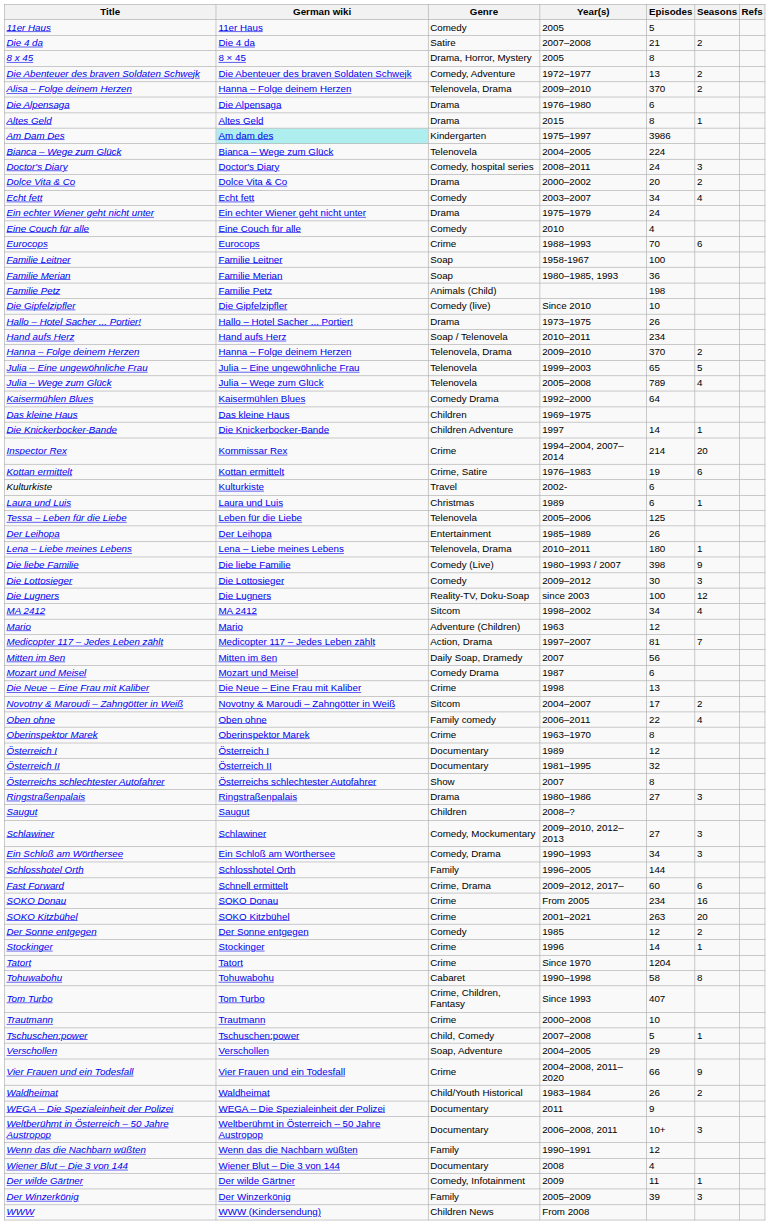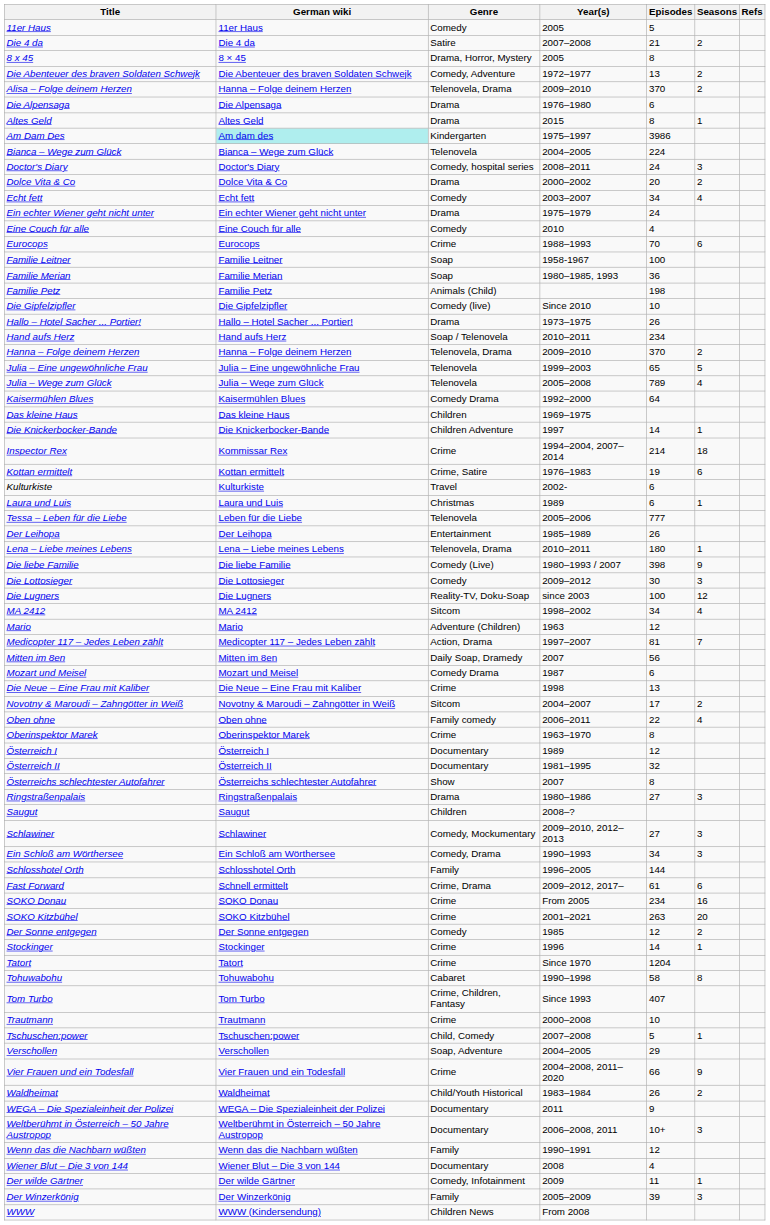 <table class="wikitable sortable">
 <tr>
 <th>Title</th>
 <th>German wiki</th>
 <th>Genre</th>
 <th>Year(s)</th>
 <th>Episodes</th>
 <th>Seasons</th>
 <th>Refs</th>
 </tr>
 <tr>
 <td><em><a href='#'>11er Haus</a></em></td>
 <td><a href='#'>11er Haus</a></td>
 <td>Comedy</td>
 <td>2005</td>
 <td>5</td>
 <td></td>
 <td></td>
 </tr>
 <tr>
 <td><em><a href='#'>Die 4 da</a></em></td>
 <td><a href='#'>Die 4 da</a></td>
 <td>Satire</td>
 <td>2007–2008</td>
 <td>21</td>
 <td>2</td>
 <td></td>
 </tr>
 <tr>
 <td><em><a href='#'>8 x 45</a></em></td>
 <td><a href='#'>8 × 45</a></td>
 <td>Drama, Horror, Mystery</td>
 <td>2005</td>
 <td>8</td>
 <td></td>
 <td></td>
 </tr>
 <tr>
 <td><em><a href='#'>Die Abenteuer des braven Soldaten Schwejk</a></em></td>
 <td><a href='#'>Die Abenteuer des braven Soldaten Schwejk</a></td>
 <td>Comedy, Adventure</td>
 <td>1972–1977</td>
 <td>13</td>
 <td>2</td>
 <td></td>
 </tr>
 <tr>
 <td><em><a href='#'>Alisa – Folge deinem Herzen</a></em></td>
 <td><a href='#'>Hanna – Folge deinem Herzen</a></td>
 <td>Telenovela, Drama</td>
 <td>2009–2010</td>
 <td>370</td>
 <td>2</td>
 <td></td>
 </tr>
 <tr>
 <td><em><a href='#'>Die Alpensaga</a></em></td>
 <td><a href='#'>Die Alpensaga</a></td>
 <td>Drama</td>
 <td>1976–1980</td>
 <td>6</td>
 <td></td>
 <td></td>
 </tr>
 <tr>
 <td><em><a href='#'>Altes Geld</a></em></td>
 <td><a href='#'>Altes Geld</a></td>
 <td>Drama</td>
 <td>2015</td>
 <td>8</td>
 <td>1</td>
 <td></td>
 </tr>
 <tr>
 <td><em><a href='#'>Am Dam Des</a></em></td>
 <td style="background: paleturquoise;"><a href='#'>Am dam des</a></td>
 <td>Kindergarten</td>
 <td>1975–1997</td>
 <td>3986</td>
 <td></td>
 <td></td>
 </tr>
 <tr>
 <td><em><a href='#'>Bianca – Wege zum Glück</a></em></td>
 <td><a href='#'>Bianca – Wege zum Glück</a></td>
 <td>Telenovela</td>
 <td>2004–2005</td>
 <td>224</td>
 <td></td>
 <td></td>
 </tr>
 <tr>
 <td><em><a href='#'>Doctor's Diary</a></em></td>
 <td><a href='#'>Doctor's Diary</a></td>
 <td>Comedy, hospital series</td>
 <td>2008–2011</td>
 <td>24</td>
 <td>3</td>
 <td></td>
 </tr>
 <tr>
 <td><em><a href='#'>Dolce Vita & Co</a></em></td>
 <td><a href='#'>Dolce Vita & Co</a></td>
 <td>Drama</td>
 <td>2000–2002</td>
 <td>20</td>
 <td>2</td>
 <td></td>
 </tr>
 <tr>
 <td><em><a href='#'>Echt fett</a></em></td>
 <td><a href='#'>Echt fett</a></td>
 <td>Comedy</td>
 <td>2003–2007</td>
 <td>34</td>
 <td>4</td>
 <td></td>
 </tr>
 <tr>
 <td><em><a href='#'>Ein echter Wiener geht nicht unter</a></em></td>
 <td><a href='#'>Ein echter Wiener geht nicht unter</a></td>
 <td>Drama</td>
 <td>1975–1979</td>
 <td>24</td>
 <td></td>
 <td></td>
 </tr>
 <tr>
 <td><em><a href='#'>Eine Couch für alle</a></em></td>
 <td><a href='#'>Eine Couch für alle</a></td>
 <td>Comedy</td>
 <td>2010</td>
 <td>4</td>
 <td></td>
 </tr>
 <tr>
 <td><em><a href='#'>Eurocops</a></em></td>
 <td><a href='#'>Eurocops</a></td>
 <td>Crime</td>
 <td>1988–1993</td>
 <td>70</td>
 <td>6</td>
 <td></td>
 </tr>
 <tr>
 <td><em><a href='#'>Familie Leitner</a></em></td>
 <td><a href='#'>Familie Leitner</a></td>
 <td>Soap</td>
 <td>1958-1967</td>
 <td>100</td>
 <td></td>
 <td></td>
 </tr>
 <tr>
 <td><em><a href='#'>Familie Merian</a></em></td>
 <td><a href='#'>Familie Merian</a></td>
 <td>Soap</td>
 <td>1980–1985, 1993</td>
 <td>36</td>
 <td></td>
 <td></td>
 </tr>
 <tr>
 <td><em><a href='#'>Familie Petz</a></em></td>
 <td><a href='#'>Familie Petz</a></td>
 <td>Animals (Child)</td>
 <td></td>
 <td>198</td>
 <td></td>
 <td></td>
 </tr>
 <tr>
 <td><em><a href='#'>Die Gipfelzipfler</a></em></td>
 <td><a href='#'>Die Gipfelzipfler</a></td>
 <td>Comedy (live)</td>
 <td>Since 2010</td>
 <td>10</td>
 <td></td>
 <td></td>
 </tr>
 <tr>
 <td><em><a href='#'>Hallo – Hotel Sacher ... Portier!</a></em></td>
 <td><a href='#'>Hallo – Hotel Sacher ... Portier!</a></td>
 <td>Drama</td>
 <td>1973–1975</td>
 <td>26</td>
 <td></td>
 <td></td>
 </tr>
 <tr>
 <td><em><a href='#'>Hand aufs Herz</a></em></td>
 <td><a href='#'>Hand aufs Herz</a></td>
 <td>Soap / Telenovela</td>
 <td>2010–2011</td>
 <td>234</td>
 <td></td>
 <td></td>
 </tr>
 <tr>
 <td><em><a href='#'>Hanna – Folge deinem Herzen</a></em></td>
 <td><a href='#'>Hanna – Folge deinem Herzen</a></td>
 <td>Telenovela, Drama</td>
 <td>2009–2010</td>
 <td>370</td>
 <td>2</td>
 <td></td>
 </tr>
 <tr>
 <td><em><a href='#'>Julia – Eine ungewöhnliche Frau</a></em></td>
 <td><a href='#'>Julia – Eine ungewöhnliche Frau</a></td>
 <td>Telenovela</td>
 <td>1999–2003</td>
 <td>65</td>
 <td>5</td>
 <td></td>
 </tr>
 <tr>
 <td><em><a href='#'>Julia – Wege zum Glück</a></em></td>
 <td><a href='#'>Julia – Wege zum Glück</a></td>
 <td>Telenovela</td>
 <td>2005–2008</td>
 <td>789</td>
 <td>4</td>
 <td></td>
 </tr>
 <tr>
 <td><em><a href='#'>Kaisermühlen Blues</a></em></td>
 <td><a href='#'>Kaisermühlen Blues</a></td>
 <td>Comedy Drama</td>
 <td>1992–2000</td>
 <td>64</td>
 <td></td>
 <td></td>
 </tr>
 <tr>
 <td><em><a href='#'>Das kleine Haus</a></em></td>
 <td><a href='#'>Das kleine Haus</a></td>
 <td>Children</td>
 <td>1969–1975</td>
 <td></td>
 <td></td>
 <td></td>
 </tr>
 <tr>
 <td><em><a href='#'>Die Knickerbocker-Bande</a></em></td>
 <td><a href='#'>Die Knickerbocker-Bande</a></td>
 <td>Children Adventure</td>
 <td>1997</td>
 <td>14</td>
 <td>1</td>
 <td></td>
 </tr>
 <tr>
 <td><em><a href='#'>Inspector Rex</a></em></td>
 <td><a href='#'>Kommissar Rex</a></td>
 <td>Crime</td>
 <td>1994–2004, 2007–2014</td>
 <td>214</td>
-<td>20</td>
+<td>18</td>
 <td></td>
 </tr>
 <tr>
 <td><em><a href='#'>Kottan ermittelt</a></em></td>
 <td><a href='#'>Kottan ermittelt</a></td>
 <td>Crime, Satire</td>
 <td>1976–1983</td>
 <td>19</td>
 <td>6</td>
 <td></td>
 </tr>
 <tr>
 <td><em>Kulturkiste</em></td>
 <td><a href='#'>Kulturkiste</a></td>
 <td>Travel</td>
 <td>2002-</td>
 <td>6</td>
 <td></td>
 <td></td>
 </tr>
 <tr>
 <td><em><a href='#'>Laura und Luis</a></em></td>
 <td><a href='#'>Laura und Luis</a></td>
 <td>Christmas</td>
 <td>1989</td>
 <td>6</td>
 <td>1</td>
 <td></td>
 </tr>
 <tr>
 <td><em><a href='#'>Tessa – Leben für die Liebe</a></em></td>
 <td><a href='#'>Leben für die Liebe</a></td>
 <td>Telenovela</td>
 <td>2005–2006</td>
-<td>125</td>
+<td>777</td>
 <td></td>
 <td></td>
 </tr>
 <tr>
 <td><em><a href='#'>Der Leihopa</a></em></td>
 <td><a href='#'>Der Leihopa</a></td>
 <td>Entertainment</td>
 <td>1985–1989</td>
 <td>26</td>
 <td></td>
 <td></td>
 </tr>
 <tr>
 <td><em><a href='#'>Lena – Liebe meines Lebens</a></em></td>
 <td><a href='#'>Lena – Liebe meines Lebens</a></td>
 <td>Telenovela, Drama</td>
 <td>2010–2011</td>
 <td>180</td>
 <td>1</td>
 <td></td>
 </tr>
 <tr>
 <td><em><a href='#'>Die liebe Familie</a></em></td>
 <td><a href='#'>Die liebe Familie</a></td>
 <td>Comedy (Live)</td>
 <td>1980–1993 / 2007</td>
 <td>398</td>
 <td>9</td>
 <td></td>
 </tr>
 <tr>
 <td><em><a href='#'>Die Lottosieger</a></em></td>
 <td><a href='#'>Die Lottosieger</a></td>
 <td>Comedy</td>
 <td>2009–2012</td>
 <td>30</td>
 <td>3</td>
 <td></td>
 </tr>
 <tr>
 <td><em><a href='#'>Die Lugners</a></em></td>
 <td><a href='#'>Die Lugners</a></td>
 <td>Reality-TV, Doku-Soap</td>
 <td>since 2003</td>
 <td>100</td>
 <td>12</td>
 <td></td>
 </tr>
 <tr>
 <td><em><a href='#'>MA 2412</a></em></td>
 <td><a href='#'>MA 2412</a></td>
 <td>Sitcom</td>
 <td>1998–2002</td>
 <td>34</td>
 <td>4</td>
 <td></td>
 </tr>
 <tr>
 <td><em><a href='#'>Mario</a></em></td>
 <td><a href='#'>Mario</a></td>
 <td>Adventure (Children)</td>
 <td>1963</td>
 <td>12</td>
 <td></td>
 <td></td>
 </tr>
 <tr>
 <td><em><a href='#'>Medicopter 117 – Jedes Leben zählt</a></em></td>
 <td><a href='#'>Medicopter 117 – Jedes Leben zählt</a></td>
 <td>Action, Drama</td>
 <td>1997–2007</td>
 <td>81</td>
 <td>7</td>
 <td></td>
 </tr>
 <tr>
 <td><em><a href='#'>Mitten im 8en</a></em></td>
 <td><a href='#'>Mitten im 8en</a></td>
 <td>Daily Soap, Dramedy</td>
 <td>2007</td>
 <td>56</td>
 <td></td>
 <td></td>
 </tr>
 <tr>
 <td><em><a href='#'>Mozart und Meisel</a></em></td>
 <td><a href='#'>Mozart und Meisel</a></td>
 <td>Comedy Drama</td>
 <td>1987</td>
 <td>6</td>
 <td></td>
 <td></td>
 </tr>
 <tr>
 <td><em><a href='#'>Die Neue – Eine Frau mit Kaliber</a></em></td>
 <td><a href='#'>Die Neue – Eine Frau mit Kaliber</a></td>
 <td>Crime</td>
 <td>1998</td>
 <td>13</td>
 <td></td>
 <td></td>
 </tr>
 <tr>
 <td><em><a href='#'>Novotny & Maroudi – Zahngötter in Weiß</a></em></td>
 <td><a href='#'>Novotny & Maroudi – Zahngötter in Weiß</a></td>
 <td>Sitcom</td>
 <td>2004–2007</td>
 <td>17</td>
 <td>2</td>
 <td></td>
 </tr>
 <tr>
 <td><em><a href='#'>Oben ohne</a></em></td>
 <td><a href='#'>Oben ohne</a></td>
 <td>Family comedy</td>
 <td>2006–2011</td>
 <td>22</td>
 <td>4</td>
 <td></td>
 </tr>
 <tr>
 <td><em><a href='#'>Oberinspektor Marek</a></em></td>
 <td><a href='#'>Oberinspektor Marek</a></td>
 <td>Crime</td>
 <td>1963–1970</td>
 <td>8</td>
 <td></td>
 </tr>
 <tr>
 <td><em><a href='#'>Österreich I</a></em></td>
 <td><a href='#'>Österreich I</a></td>
 <td>Documentary</td>
 <td>1989</td>
 <td>12</td>
 <td></td>
 <td></td>
 </tr>
 <tr>
 <td><em><a href='#'>Österreich II</a></em></td>
 <td><a href='#'>Österreich II</a></td>
 <td>Documentary</td>
 <td>1981–1995</td>
 <td>32</td>
 <td></td>
 <td></td>
 </tr>
 <tr>
 <td><em><a href='#'>Österreichs schlechtester Autofahrer</a></em></td>
 <td><a href='#'>Österreichs schlechtester Autofahrer</a></td>
 <td>Show</td>
 <td>2007</td>
 <td>8</td>
 <td></td>
 </tr>
 <tr>
 <td><em><a href='#'>Ringstraßenpalais</a></em></td>
 <td><a href='#'>Ringstraßenpalais</a></td>
 <td>Drama</td>
 <td>1980–1986</td>
 <td>27</td>
 <td>3</td>
 <td></td>
 </tr>
 <tr>
 <td><em><a href='#'>Saugut</a></em></td>
 <td><a href='#'>Saugut</a></td>
 <td>Children</td>
 <td>2008–?</td>
 <td></td>
 <td></td>
 </tr>
 <tr>
 <td><em><a href='#'>Schlawiner</a></em></td>
 <td><a href='#'>Schlawiner</a></td>
 <td>Comedy, Mockumentary</td>
 <td>2009–2010, 2012–2013</td>
 <td>27</td>
 <td>3</td>
 <td></td>
 </tr>
 <tr>
 <td><em><a href='#'>Ein Schloß am Wörthersee</a></em></td>
 <td><a href='#'>Ein Schloß am Wörthersee</a></td>
 <td>Comedy, Drama</td>
 <td>1990–1993</td>
 <td>34</td>
 <td>3</td>
 <td><br></td>
 </tr>
 <tr>
 <td><em><a href='#'>Schlosshotel Orth</a></em></td>
 <td><a href='#'>Schlosshotel Orth</a></td>
 <td>Family</td>
 <td>1996–2005</td>
 <td>144</td>
 <td></td>
 <td></td>
 </tr>
 <tr>
 <td><em><a href='#'>Fast Forward</a></em></td>
 <td><a href='#'>Schnell ermittelt</a></td>
 <td>Crime, Drama</td>
 <td>2009–2012, 2017–</td>
-<td>60</td>
+<td>61</td>
 <td>6</td>
 <td></td>
 </tr>
 <tr>
 <td><em><a href='#'>SOKO Donau</a></em></td>
 <td><a href='#'>SOKO Donau</a></td>
 <td>Crime</td>
 <td>From 2005</td>
 <td>234</td>
 <td>16</td>
 <td></td>
 </tr>
 <tr>
 <td><em><a href='#'>SOKO Kitzbühel</a></em></td>
 <td><a href='#'>SOKO Kitzbühel</a></td>
 <td>Crime</td>
 <td>2001–2021</td>
 <td>263</td>
 <td>20</td>
 <td></td>
 </tr>
 <tr>
 <td><em><a href='#'>Der Sonne entgegen</a></em></td>
 <td><a href='#'>Der Sonne entgegen</a></td>
 <td>Comedy</td>
 <td>1985</td>
 <td>12</td>
 <td>2</td>
 <td></td>
 </tr>
 <tr>
 <td><em><a href='#'>Stockinger</a></em></td>
 <td><a href='#'>Stockinger</a></td>
 <td>Crime</td>
 <td>1996</td>
 <td>14</td>
 <td>1</td>
 <td></td>
 </tr>
 <tr>
 <td><em><a href='#'>Tatort</a></em></td>
 <td><a href='#'>Tatort</a></td>
 <td>Crime</td>
 <td>Since 1970</td>
 <td>1204</td>
 <td></td>
 <td></td>
 </tr>
 <tr>
 <td><em><a href='#'>Tohuwabohu</a></em></td>
 <td><a href='#'>Tohuwabohu</a></td>
 <td>Cabaret</td>
 <td>1990–1998</td>
 <td>58</td>
 <td>8</td>
 <td></td>
 </tr>
 <tr>
 <td><em><a href='#'>Tom Turbo</a></em></td>
 <td><a href='#'>Tom Turbo</a></td>
 <td>Crime, Children, Fantasy</td>
 <td>Since 1993</td>
 <td>407</td>
 <td></td>
 <td></td>
 </tr>
 <tr>
 <td><em><a href='#'>Trautmann</a></em></td>
 <td><a href='#'>Trautmann</a></td>
 <td>Crime</td>
 <td>2000–2008</td>
 <td>10</td>
 <td></td>
 <td></td>
 </tr>
 <tr>
 <td><em><a href='#'>Tschuschen:power</a></em></td>
 <td><a href='#'>Tschuschen:power</a></td>
 <td>Child, Comedy</td>
 <td>2007–2008</td>
 <td>5</td>
 <td>1</td>
 <td></td>
 </tr>
 <tr>
 <td><em><a href='#'>Verschollen</a></em></td>
 <td><a href='#'>Verschollen</a></td>
 <td>Soap, Adventure</td>
 <td>2004–2005</td>
 <td>29</td>
 <td></td>
 <td></td>
 </tr>
 <tr>
 <td><em><a href='#'>Vier Frauen und ein Todesfall</a></em></td>
 <td><a href='#'>Vier Frauen und ein Todesfall</a></td>
 <td>Crime</td>
 <td>2004–2008, 2011–2020</td>
 <td>66</td>
 <td>9</td>
 <td></td>
 </tr>
 <tr>
 <td><em><a href='#'>Waldheimat</a></em></td>
 <td><a href='#'>Waldheimat</a></td>
 <td>Child/Youth Historical</td>
 <td>1983–1984</td>
 <td>26</td>
 <td>2</td>
 <td></td>
 </tr>
 <tr>
 <td><em><a href='#'>WEGA – Die Spezialeinheit der Polizei</a></em></td>
 <td><a href='#'>WEGA – Die Spezialeinheit der Polizei</a></td>
 <td>Documentary</td>
 <td>2011</td>
 <td>9</td>
 <td></td>
 <td></td>
 </tr>
 <tr>
 <td><em><a href='#'>Weltberühmt in Österreich – 50 Jahre Austropop</a></em></td>
 <td><a href='#'>Weltberühmt in Österreich – 50 Jahre Austropop</a></td>
 <td>Documentary</td>
 <td>2006–2008, 2011</td>
 <td>10+</td>
 <td>3</td>
 <td></td>
 </tr>
 <tr>
 <td><em><a href='#'>Wenn das die Nachbarn wüßten</a></em></td>
 <td><a href='#'>Wenn das die Nachbarn wüßten</a></td>
 <td>Family</td>
 <td>1990–1991</td>
 <td>12</td>
 <td></td>
 <td></td>
 </tr>
 <tr>
 <td><em><a href='#'>Wiener Blut – Die 3 von 144</a></em></td>
 <td><a href='#'>Wiener Blut – Die 3 von 144</a></td>
 <td>Documentary</td>
 <td>2008</td>
 <td>4</td>
 <td></td>
 <td></td>
 </tr>
 <tr>
 <td><em><a href='#'>Der wilde Gärtner</a></em></td>
 <td><a href='#'>Der wilde Gärtner</a></td>
 <td>Comedy, Infotainment</td>
 <td>2009</td>
 <td>11</td>
 <td>1</td>
 <td></td>
 </tr>
 <tr>
 <td><em><a href='#'>Der Winzerkönig</a></em></td>
 <td><a href='#'>Der Winzerkönig</a></td>
 <td>Family</td>
 <td>2005–2009</td>
 <td>39</td>
 <td>3</td>
 <td></td>
 </tr>
 <tr>
 <td><em><a href='#'>WWW</a></em></td>
 <td><a href='#'>WWW (Kindersendung)</a></td>
 <td>Children News</td>
 <td>From 2008</td>
 <td></td>
 <td></td>
 <td></td>
 </tr>
 </table>
